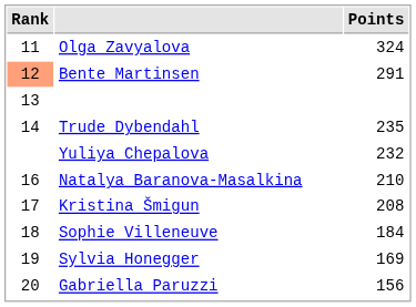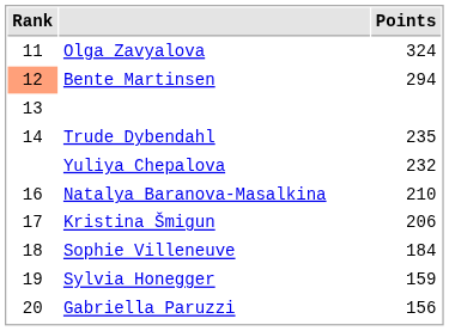 <table cellspacing="1" cellpadding="3" style="border:1px solid #AAAAAA;font-size:86%">
 <tr style="background-color: #E4E4E4;">
 <th style="border-bottom:1px solid #AAAAAA" width=10>Rank</th>
 <th style="border-bottom:1px solid #AAAAAA" width=200></th>
 <th style="border-bottom:1px solid #AAAAAA" width=20 align=right>Points</th>
 </tr>
 <tr>
 <td align=center>11</td>
 <td> <a href='#'>Olga Zavyalova</a></td>
 <td align=right>324</td>
 </tr>
 <tr>
 <td align=center style="background: lightsalmon;">12</td>
 <td> <a href='#'>Bente Martinsen</a></td>
-<td align=right>291</td>
+<td align=right>294</td>
 </tr>
 <tr>
 <td align=center>13</td>
 <td></td>
 <td></td>
 </tr>
 <tr>
 <td align=center>14</td>
 <td> <a href='#'>Trude Dybendahl</a></td>
 <td align=right>235</td>
 </tr>
 <tr>
 <td align=center></td>
 <td> <a href='#'>Yuliya Chepalova</a></td>
 <td align=right>232</td>
 </tr>
 <tr>
 <td align=center>16</td>
 <td> <a href='#'>Natalya Baranova-Masalkina</a></td>
 <td align=right>210</td>
 </tr>
 <tr>
 <td align=center>17</td>
 <td> <a href='#'>Kristina Šmigun</a></td>
-<td align=right>208</td>
+<td align=right>206</td>
 </tr>
 <tr>
 <td align=center>18</td>
 <td> <a href='#'>Sophie Villeneuve</a></td>
 <td align=right>184</td>
 </tr>
 <tr>
 <td align=center>19</td>
 <td> <a href='#'>Sylvia Honegger</a></td>
-<td align=right>169</td>
+<td align=right>159</td>
 </tr>
 <tr>
 <td align=center>20</td>
 <td> <a href='#'>Gabriella Paruzzi</a></td>
 <td align=right>156</td>
 </tr>
 </table>
